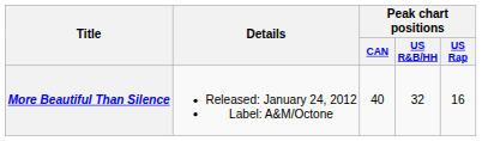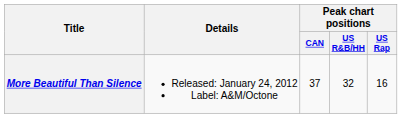 <table class="wikitable plainrowheaders" style="text-align:center;">
 <tr>
 <th scope="col" rowspan="2">Title</th>
 <th scope="col" rowspan="2">Details</th>
 <th scope="col" colspan="3">Peak chart positions</th>
 </tr>
 <tr>
 <th scope="col" style="width:3em;font-size:85%;"><a href='#'>CAN</a><br></th>
 <th scope="col" style="width:3em;font-size:85%;"><a href='#'>US<br>R&B/HH</a><br></th>
 <th scope="col" style="width:3em;font-size:85%;"><a href='#'>US<br>Rap</a><br></th>
 </tr>
 <tr>
 <th scope="row"><em><a href='#'>More Beautiful Than Silence</a></em></th>
 <td><br><ul><li>Released: January 24, 2012</li><li>Label: A&M/Octone</li></ul></td>
-<td>40</td>
+<td>37</td>
 <td>32</td>
 <td>16</td>
 </tr>
 </table>
